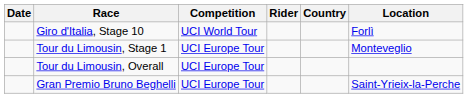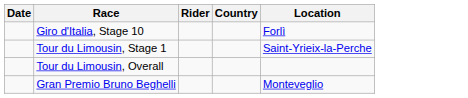 <table class="wikitable sortable">
 <tr>
 <th>Date</th>
 <th>Race</th>
-<th>Competition</th>
 <th>Rider</th>
 <th>Country</th>
 <th>Location</th>
 </tr>
 <tr>
 <td></td>
 <td><a href='#'>Giro d'Italia</a>, Stage 10</td>
-<td><a href='#'>UCI World Tour</a></td>
 <td></td>
 <td></td>
 <td><a href='#'>Forlì</a></td>
 </tr>
 <tr>
 <td></td>
 <td><a href='#'>Tour du Limousin</a>, Stage 1</td>
-<td><a href='#'>UCI Europe Tour</a></td>
 <td></td>
 <td></td>
-<td><a href='#'>Monteveglio</a></td>
+<td><a href='#'>Saint-Yrieix-la-Perche</a></td>
 </tr>
 <tr>
 <td></td>
 <td><a href='#'>Tour du Limousin</a>, Overall</td>
-<td><a href='#'>UCI Europe Tour</a></td>
 <td></td>
 <td></td>
 <td></td>
 </tr>
 <tr>
 <td></td>
 <td><a href='#'>Gran Premio Bruno Beghelli</a></td>
-<td><a href='#'>UCI Europe Tour</a></td>
 <td></td>
 <td></td>
-<td><a href='#'>Saint-Yrieix-la-Perche</a></td>
+<td><a href='#'>Monteveglio</a></td>
 </tr>
 </table>
